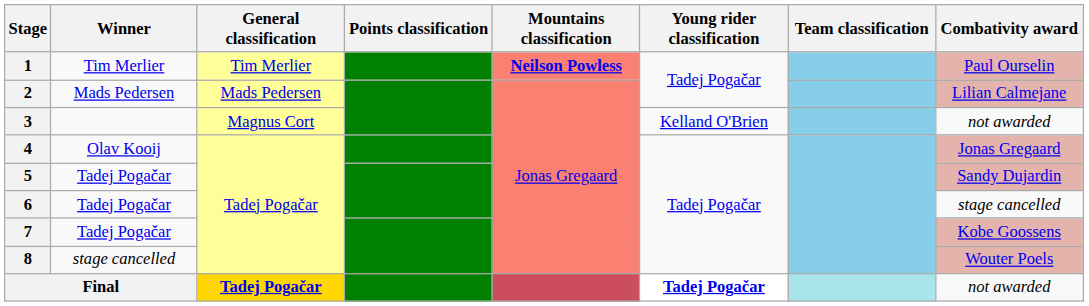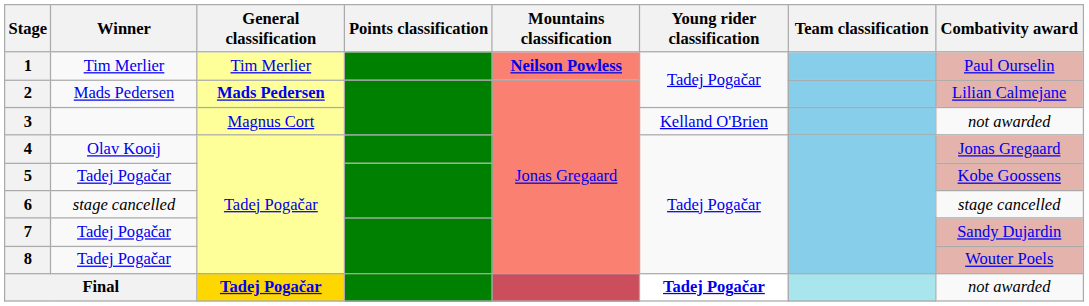 <table class=wikitable style="text-align: center; font-size:smaller;">
 <tr>
 <th style="width:1%;">Stage</th>
 <th style="width:14%;">Winner</th>
 <th style="width:14%;">General classification<br></th>
 <th style="width:14%;">Points classification<br></th>
 <th style="width:14%;">Mountains classification<br></th>
 <th style="width:14%;">Young rider classification<br></th>
 <th style="width:14%;">Team classification<br></th>
 <th style="width:14%;">Combativity award<br></th>
 </tr>
 <tr>
 <th>1</th>
 <td><a href='#'>Tim Merlier</a></td>
 <td style="background:#ffff99;"><a href='#'>Tim Merlier</a></td>
 <td style="background:#008000;"></td>
 <td style="background:salmon;"><strong><a href='#'>Neilson Powless</a></strong></td>
 <td style="background:offwhite;" rowspan=2><a href='#'>Tadej Pogačar</a></td>
 <td style="background:skyblue;"></td>
 <td style="background:#E4B3AB;"><a href='#'>Paul Ourselin</a></td>
 </tr>
 <tr>
 <th>2</th>
 <td><a href='#'>Mads Pedersen</a></td>
-<td style="background:#ffff99;"><a href='#'>Mads Pedersen</a></td>
+<td style="background:#ffff99;"><strong><a href='#'>Mads Pedersen</a></strong></td>
 <td style="background:#008000;" rowspan=2></td>
 <td style="background:salmon;" rowspan=7><a href='#'>Jonas Gregaard</a></td>
 <td style="background:skyblue;"></td>
 <td style="background:#E4B3AB;"><a href='#'>Lilian Calmejane</a></td>
 </tr>
 <tr>
 <th>3</th>
 <td></td>
 <td style="background:#ffff99;"><a href='#'>Magnus Cort</a></td>
 <td style="background:offwhite;"><a href='#'>Kelland O'Brien</a></td>
 <td style="background:skyblue;"></td>
 <td><em>not awarded</em></td>
 </tr>
 <tr>
 <th>4</th>
 <td><a href='#'>Olav Kooij</a></td>
 <td style="background:#ffff99;" rowspan=5><a href='#'>Tadej Pogačar</a></td>
 <td style="background:#008000;"></td>
 <td style="background:offwhite;" rowspan=5><a href='#'>Tadej Pogačar</a></td>
 <td style="background:skyblue;" rowspan=5></td>
 <td style="background:#E4B3AB;"><a href='#'>Jonas Gregaard</a></td>
 </tr>
 <tr>
 <th>5</th>
 <td><a href='#'>Tadej Pogačar</a></td>
 <td style="background:#008000;" rowspan=2></td>
-<td style="background:#E4B3AB;"><a href='#'>Sandy Dujardin</a></td>
+<td style="background:#E4B3AB;"><a href='#'>Kobe Goossens</a></td>
 </tr>
 <tr>
 <th>6</th>
-<td><a href='#'>Tadej Pogačar</a></td>
+<td><em>stage cancelled</em></td>
 <td><em>stage cancelled</em></td>
 </tr>
 <tr>
 <th>7</th>
 <td><a href='#'>Tadej Pogačar</a></td>
 <td style="background:#008000;" rowspan=2></td>
-<td style="background:#E4B3AB;"><a href='#'>Kobe Goossens</a></td>
+<td style="background:#E4B3AB;"><a href='#'>Sandy Dujardin</a></td>
 </tr>
 <tr>
 <th>8</th>
-<td><em>stage cancelled</em></td>
+<td><a href='#'>Tadej Pogačar</a></td>
 <td style="background:#E4B3AB;"><a href='#'>Wouter Poels</a></td>
 </tr>
 <tr>
 <th colspan="2">Final</th>
 <th style="background:gold;"><a href='#'>Tadej Pogačar</a></th>
 <th style="background:#008000;"></th>
 <th style="background:#CC4E5C;"></th>
 <th style="background:white;"><a href='#'>Tadej Pogačar</a></th>
 <th style="background:#a9e5ec;"></th>
 <td><em>not awarded</em></td>
 </tr>
 </table>
